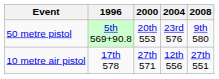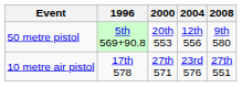 <table class="wikitable" style="text-align: center">
 <tr>
 <th>Event</th>
 <th>1996</th>
 <th>2000</th>
 <th>2004</th>
 <th>2008</th>
 </tr>
 <tr>
 <td align=left><a href='#'>50 metre pistol</a></td>
 <td style="background: #ccffcc"><a href='#'>5th</a><br>569+90.8</td>
 <td><a href='#'>20th</a><br>553</td>
-<td><a href='#'>23rd</a><br>576</td>
+<td><a href='#'>12th</a><br>556</td>
 <td><a href='#'>9th</a><br>580</td>
 </tr>
 <tr>
 <td align=left><a href='#'>10 metre air pistol</a></td>
 <td><a href='#'>17th</a><br>578</td>
 <td><a href='#'>27th</a><br>571</td>
-<td><a href='#'>12th</a><br>556</td>
+<td><a href='#'>23rd</a><br>576</td>
 <td><a href='#'>27th</a><br>551</td>
 </tr>
 </table>
